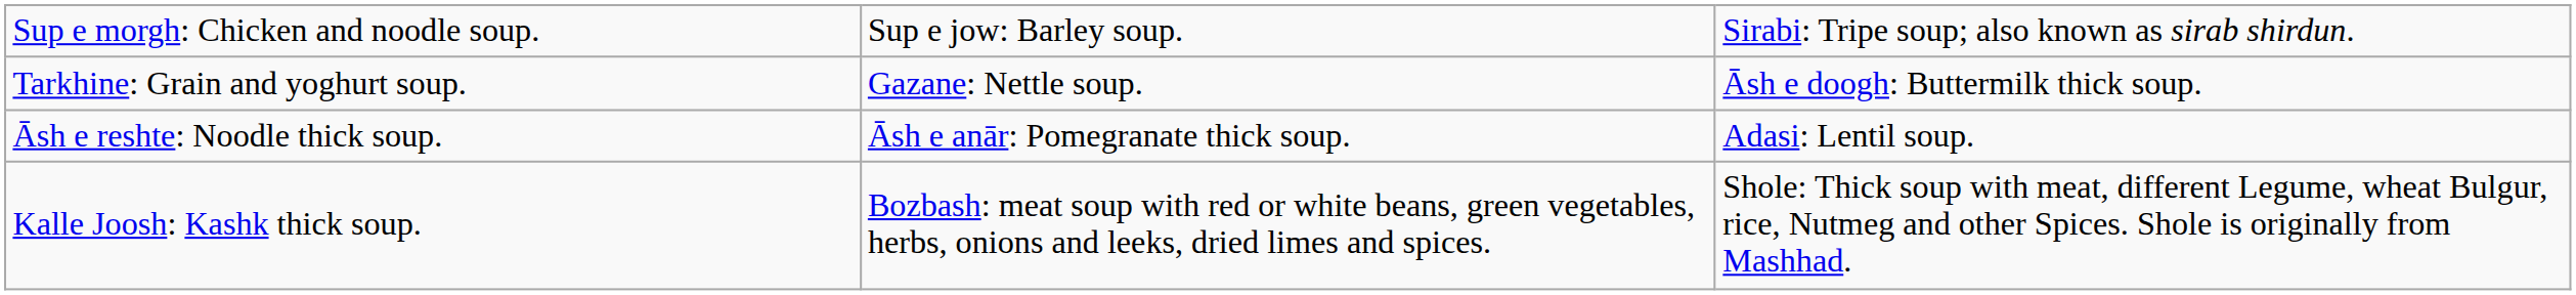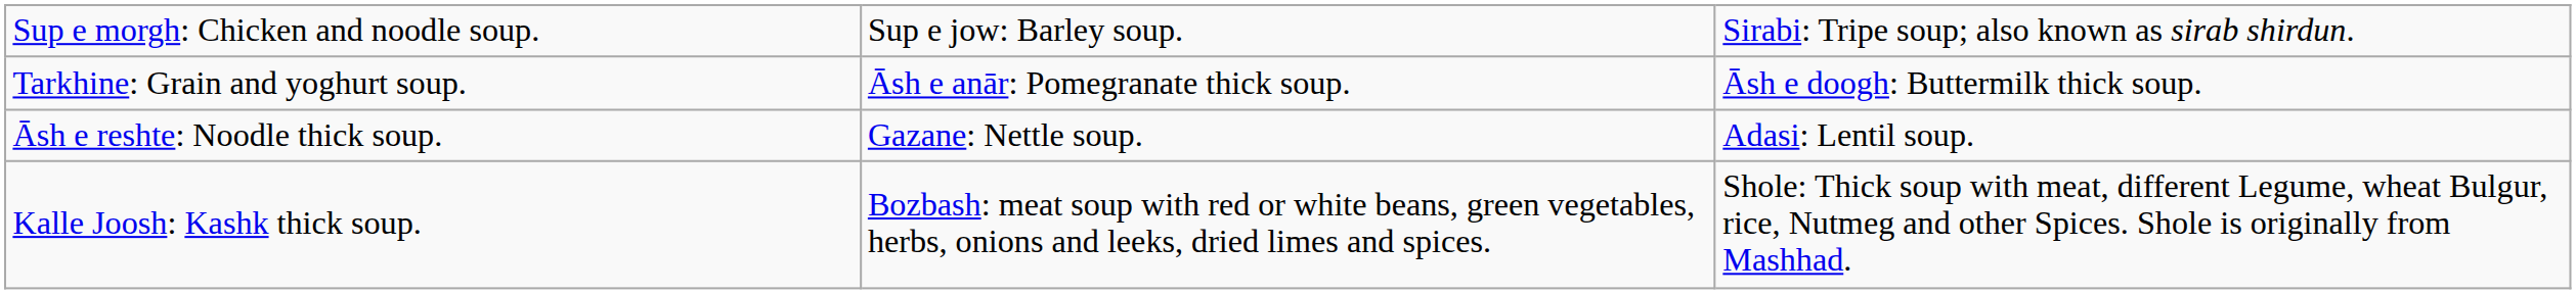 <table class="wikitable">
 <tr>
 <td style="width: 20%;"><a href='#'>Sup e morgh</a>: Chicken and noodle soup.</td>
 <td style="width: 20%;">Sup e jow: Barley soup.</td>
 <td style="width: 20%;"><a href='#'>Sirabi</a>: Tripe soup; also known as <em>sirab shirdun</em>.</td>
 </tr>
 <tr>
 <td><a href='#'>Tarkhine</a>: Grain and yoghurt soup.</td>
-<td><a href='#'>Gazane</a>: Nettle soup.</td>
+<td><a href='#'>Āsh e anār</a>: Pomegranate thick soup.</td>
 <td><a href='#'>Āsh e doogh</a>: Buttermilk thick soup.</td>
 </tr>
 <tr>
 <td><a href='#'>Āsh e reshte</a>: Noodle thick soup.</td>
-<td><a href='#'>Āsh e anār</a>: Pomegranate thick soup.</td>
+<td><a href='#'>Gazane</a>: Nettle soup.</td>
 <td><a href='#'>Adasi</a>: Lentil soup.</td>
 </tr>
 <tr>
 <td><a href='#'>Kalle Joosh</a>: <a href='#'>Kashk</a> thick soup.</td>
 <td><a href='#'>Bozbash</a>: meat soup with red or white beans, green vegetables, herbs, onions and leeks, dried limes and spices.</td>
 <td>Shole: Thick soup with meat, different Legume, wheat Bulgur, rice, Nutmeg and other Spices. Shole is originally from <a href='#'>Mashhad</a>.</td>
 </tr>
 </table>
